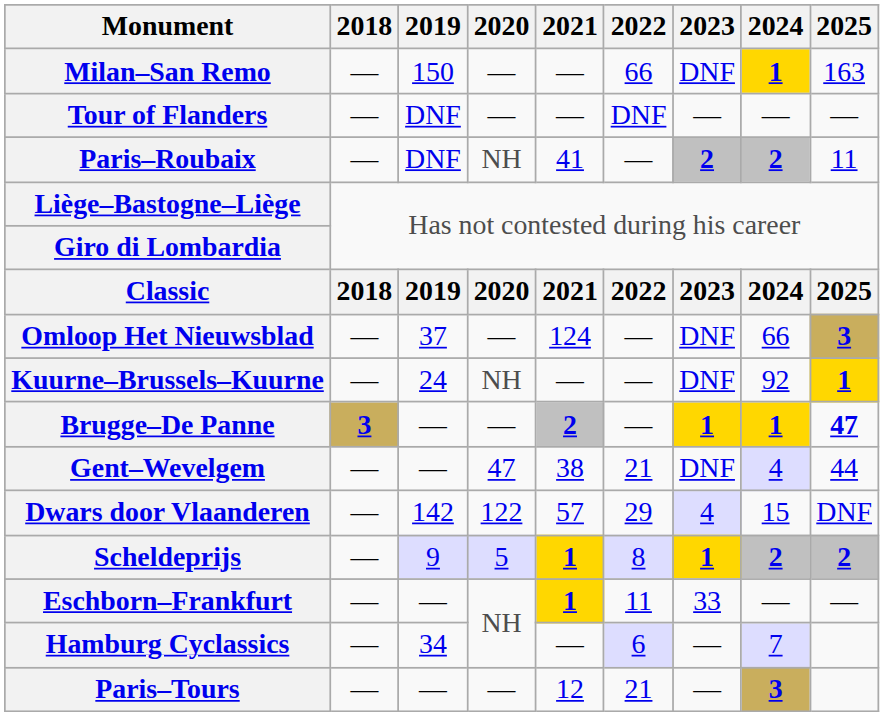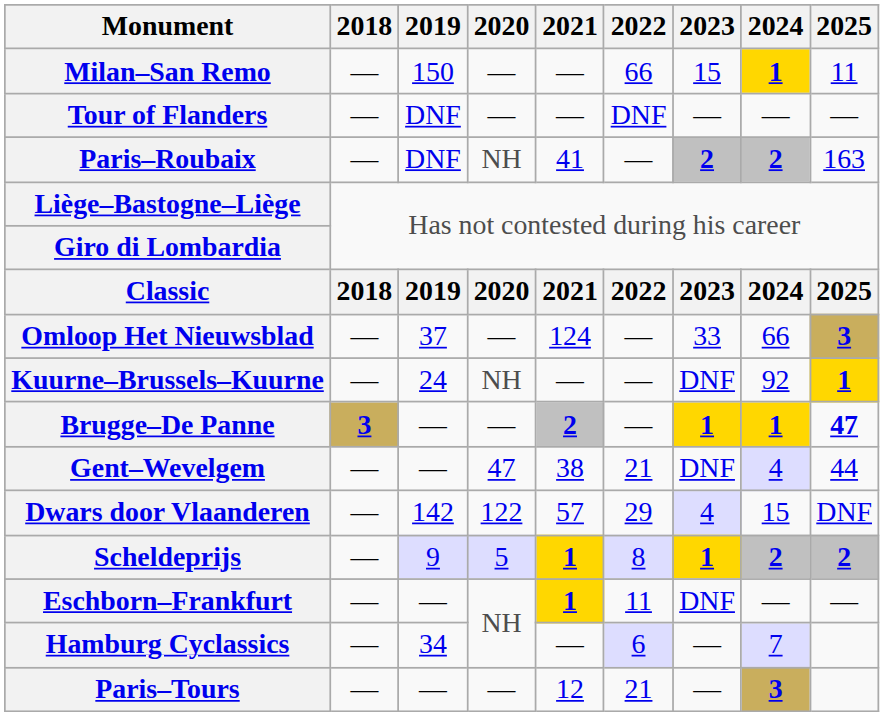 <table class="wikitable plainrowheaders">
 <tr>
 <th>Monument</th>
 <th scope="col">2018</th>
 <th scope="col">2019</th>
 <th scope="col">2020</th>
 <th scope="col">2021</th>
 <th scope="col">2022</th>
 <th scope="col">2023</th>
 <th scope="col">2024</th>
 <th scope="col">2025</th>
 </tr>
 <tr style="text-align:center;">
 <th scope="row"><a href='#'>Milan–San Remo</a></th>
 <td>—</td>
 <td><a href='#'>150</a></td>
 <td>—</td>
 <td>—</td>
 <td><a href='#'>66</a></td>
-<td><a href='#'>DNF</a></td>
+<td><a href='#'>15</a></td>
 <td style="background:gold;"><a href='#'><strong>1</strong></a></td>
-<td><a href='#'>163</a></td>
+<td><a href='#'>11</a></td>
 </tr>
 <tr style="text-align:center;">
 <th scope="row"><a href='#'>Tour of Flanders</a></th>
 <td>—</td>
 <td><a href='#'>DNF</a></td>
 <td>—</td>
 <td>—</td>
 <td><a href='#'>DNF</a></td>
 <td>—</td>
 <td>—</td>
 <td>—</td>
 </tr>
 <tr style="text-align:center;">
 <th scope="row"><a href='#'>Paris–Roubaix</a></th>
 <td>—</td>
 <td><a href='#'>DNF</a></td>
 <td style="color:#4d4d4d;">NH</td>
 <td><a href='#'>41</a></td>
 <td>—</td>
 <td style="background:silver;"><a href='#'><strong>2</strong></a></td>
 <td style="background:silver;"><a href='#'><strong>2</strong></a></td>
-<td><a href='#'>11</a></td>
+<td><a href='#'>163</a></td>
 </tr>
 <tr style="text-align:center;">
 <th scope="row"><a href='#'>Liège–Bastogne–Liège</a></th>
 <td style="color:#4d4d4d;" colspan=11 rowspan=2>Has not contested during his career</td>
 </tr>
 <tr style="text-align:center;">
 <th scope="row"><a href='#'>Giro di Lombardia</a></th>
 </tr>
 <tr>
 <th><a href='#'>Classic</a></th>
 <th scope="col">2018</th>
 <th scope="col">2019</th>
 <th scope="col">2020</th>
 <th scope="col">2021</th>
 <th scope="col">2022</th>
 <th scope="col">2023</th>
 <th scope="col">2024</th>
 <th scope="col">2025</th>
 </tr>
 <tr style="text-align:center;">
 <th scope="row"><a href='#'>Omloop Het Nieuwsblad</a></th>
 <td>—</td>
 <td><a href='#'>37</a></td>
 <td>—</td>
 <td><a href='#'>124</a></td>
 <td>—</td>
-<td><a href='#'>DNF</a></td>
+<td><a href='#'>33</a></td>
 <td><a href='#'>66</a></td>
 <td style="background:#C9AE5D;"><a href='#'><strong>3</strong></a></td>
 </tr>
 <tr style="text-align:center;">
 <th scope="row"><a href='#'>Kuurne–Brussels–Kuurne</a></th>
 <td>—</td>
 <td><a href='#'>24</a></td>
 <td style="color:#4d4d4d;">NH</td>
 <td>—</td>
 <td>—</td>
 <td><a href='#'>DNF</a></td>
 <td><a href='#'>92</a></td>
 <td style="background:gold;"><a href='#'><strong>1</strong></a></td>
 </tr>
 <tr style="text-align:center;">
 <th scope="row"><a href='#'>Brugge–De Panne</a></th>
 <td style="background:#C9AE5D;"><a href='#'><strong>3</strong></a></td>
 <td>—</td>
 <td>—</td>
 <td style="background:silver;"><a href='#'><strong>2</strong></a></td>
 <td>—</td>
 <td style="background:gold;"><a href='#'><strong>1</strong></a></td>
 <td style="background:gold;"><a href='#'><strong>1</strong></a></td>
 <td><strong><a href='#'>47</a></strong></td>
 </tr>
 <tr style="text-align:center;">
 <th scope="row"><a href='#'>Gent–Wevelgem</a></th>
 <td>—</td>
 <td>—</td>
 <td><a href='#'>47</a></td>
 <td><a href='#'>38</a></td>
 <td><a href='#'>21</a></td>
 <td><a href='#'>DNF</a></td>
 <td style="background:#ddf;"><a href='#'>4</a></td>
 <td><a href='#'>44</a></td>
 </tr>
 <tr style="text-align:center;">
 <th scope="row"><a href='#'>Dwars door Vlaanderen</a></th>
 <td>—</td>
 <td><a href='#'>142</a></td>
 <td><a href='#'>122</a></td>
 <td><a href='#'>57</a></td>
 <td><a href='#'>29</a></td>
 <td style="background:#ddf;"><a href='#'>4</a></td>
 <td><a href='#'>15</a></td>
 <td><a href='#'>DNF</a></td>
 </tr>
 <tr style="text-align:center;">
 <th scope="row"><a href='#'>Scheldeprijs</a></th>
 <td>—</td>
 <td style="background:#ddf;"><a href='#'>9</a></td>
 <td style="background:#ddf;"><a href='#'>5</a></td>
 <td style="background:gold;"><a href='#'><strong>1</strong></a></td>
 <td style="background:#ddf;"><a href='#'>8</a></td>
 <td style="background:gold;"><a href='#'><strong>1</strong></a></td>
 <td style="background:silver;"><a href='#'><strong>2</strong></a></td>
 <td style="background:silver;"><a href='#'><strong>2</strong></a></td>
 </tr>
 <tr style="text-align:center;">
 <th scope="row"><a href='#'>Eschborn–Frankfurt</a></th>
 <td>—</td>
 <td>—</td>
 <td style="color:#4d4d4d;" rowspan=2>NH</td>
 <td style="background:gold;"><a href='#'><strong>1</strong></a></td>
 <td><a href='#'>11</a></td>
-<td><a href='#'>33</a></td>
+<td><a href='#'>DNF</a></td>
 <td>—</td>
 <td>—</td>
 </tr>
 <tr style="text-align:center;">
 <th scope="row"><a href='#'>Hamburg Cyclassics</a></th>
 <td>—</td>
 <td><a href='#'>34</a></td>
 <td>—</td>
 <td style="background:#ddf;"><a href='#'>6</a></td>
 <td>—</td>
 <td style="background:#ddf;"><a href='#'>7</a></td>
 <td></td>
 </tr>
 <tr style="text-align:center;">
 <th scope="row"><a href='#'>Paris–Tours</a></th>
 <td>—</td>
 <td>—</td>
 <td>—</td>
 <td><a href='#'>12</a></td>
 <td><a href='#'>21</a></td>
 <td>—</td>
 <td style="background:#C9AE5D;"><a href='#'><strong>3</strong></a></td>
 <td></td>
 </tr>
 </table>
